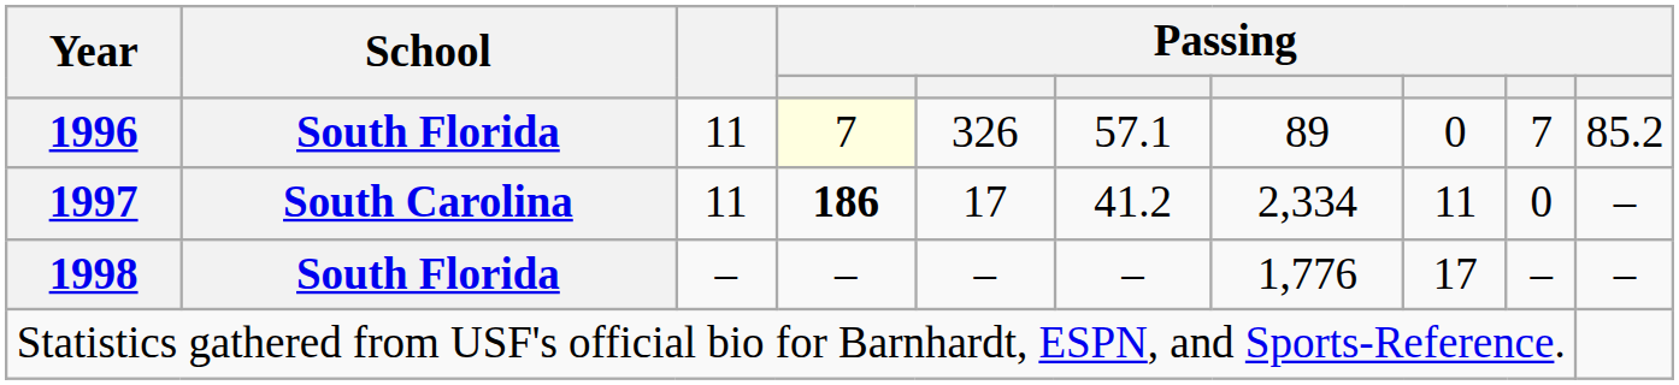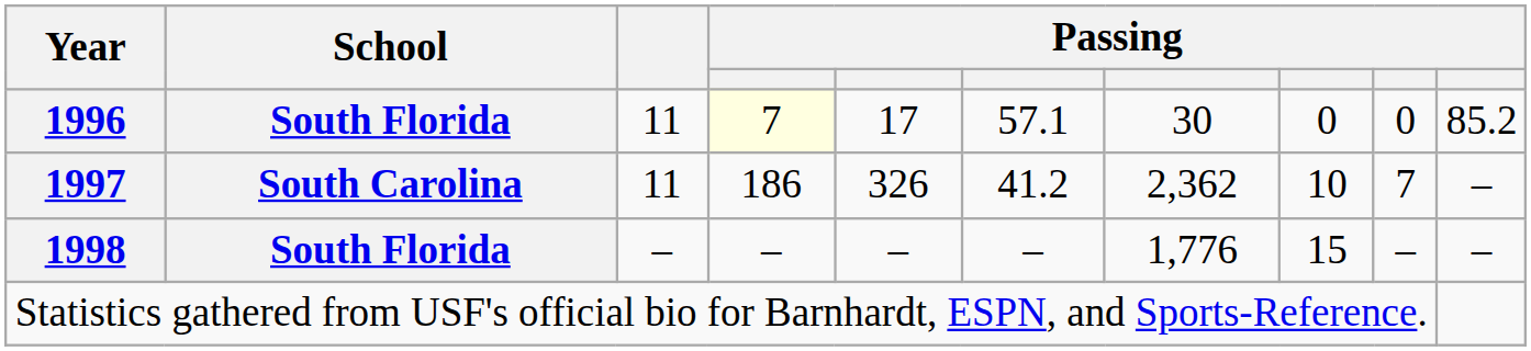 <table class="wikitable" style="text-align:center;">
 <tr>
 <th rowspan="2">Year</th>
 <th rowspan="2">School</th>
 <th rowspan="2"></th>
 <th colspan="8">Passing</th>
 </tr>
 <tr>
 <th></th>
 <th></th>
 <th></th>
 <th></th>
 <th></th>
 <th></th>
 <th></th>
 </tr>
 <tr>
 <th><a href='#'>1996</a></th>
 <th><a href='#'>South Florida</a></th>
 <td>11</td>
 <td style="background: lightyellow;">7</td>
-<td>326</td>
+<td>17</td>
 <td>57.1</td>
-<td>89</td>
+<td>30</td>
 <td>0</td>
-<td>7</td>
+<td>0</td>
 <td>85.2</td>
 </tr>
 <tr>
 <th><a href='#'>1997</a></th>
 <th><a href='#'>South Carolina</a></th>
 <td>11</td>
-<td><strong>186</strong></td>
-<td>17</td>
+<td>186</td>
+<td>326</td>
 <td>41.2</td>
-<td>2,334</td>
-<td>11</td>
-<td>0</td>
+<td>2,362</td>
+<td>10</td>
+<td>7</td>
 <td>–</td>
 </tr>
 <tr>
 <th><a href='#'>1998</a></th>
 <th><a href='#'>South Florida</a></th>
 <td>–</td>
 <td>–</td>
 <td>–</td>
 <td>–</td>
 <td>1,776</td>
-<td>17</td>
+<td>15</td>
 <td>–</td>
 <td>–</td>
 </tr>
 <tr class="sortbottom">
 <td style="text-align:center;" colspan="9">Statistics gathered from USF's official bio for Barnhardt, <a href='#'>ESPN</a>, and <a href='#'>Sports-Reference</a>.</td>
 </tr>
 </table>
